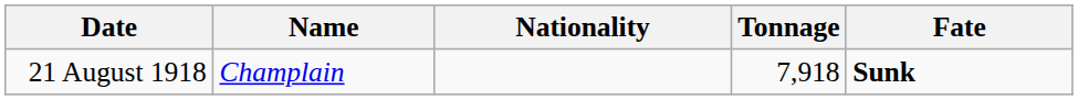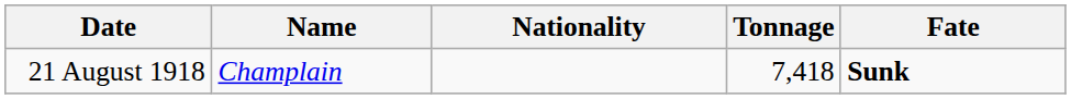 <table class="wikitable sortable">
 <tr>
 <th width="140px">Date</th>
 <th width="140px">Name</th>
 <th width="200px">Nationality</th>
 <th width="25px">Tonnage</th>
 <th width="160px">Fate</th>
 </tr>
 <tr>
 <td align="right">21 August 1918</td>
 <td align="left"><a href='#'><em>Champlain</em></a></td>
 <td align="left"></td>
-<td align="right">7,918</td>
+<td align="right">7,418</td>
 <td align="left"><strong>Sunk</strong></td>
 </tr>
 </table>
